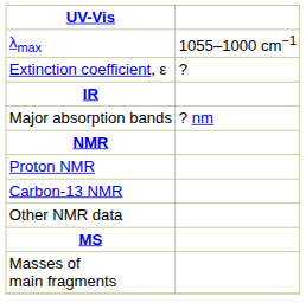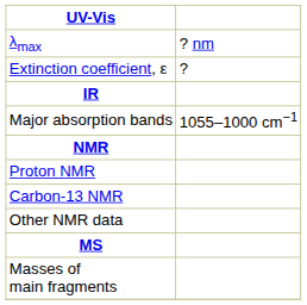 <table border="1" cellspacing="0" cellpadding="3" style="margin: 0 0 0 0.5em; background: #FFFFFF; border-collapse: collapse; border-color: #C0C090;">
 <tr>
 <th><a href='#'>UV-Vis</a></th>
 </tr>
 <tr>
 <td><a href='#'>λ<sub>max</sub></a></td>
-<td>1055–1000 cm<sup>−1</sup></td>
+<td>? <a href='#'>nm</a></td>
 </tr>
 <tr>
 <td><a href='#'>Extinction coefficient</a>, ε</td>
 <td>?</td>
 </tr>
 <tr>
 <th><a href='#'>IR</a></th>
 </tr>
 <tr>
 <td>Major absorption bands</td>
-<td>? <a href='#'>nm</a></td>
+<td>1055–1000 cm<sup>−1</sup></td>
 </tr>
 <tr>
 <th><a href='#'>NMR</a></th>
 </tr>
 <tr>
 <td><a href='#'>Proton NMR</a> </td>
 <td> </td>
 </tr>
 <tr>
 <td><a href='#'>Carbon-13 NMR</a> </td>
 <td> </td>
 </tr>
 <tr>
 <td>Other NMR data </td>
 <td> </td>
 </tr>
 <tr>
 <th><a href='#'>MS</a></th>
 </tr>
 <tr>
 <td>Masses of <br>main fragments</td>
 <td>  </td>
 </tr>
 <tr>
 </tr>
 </table>
